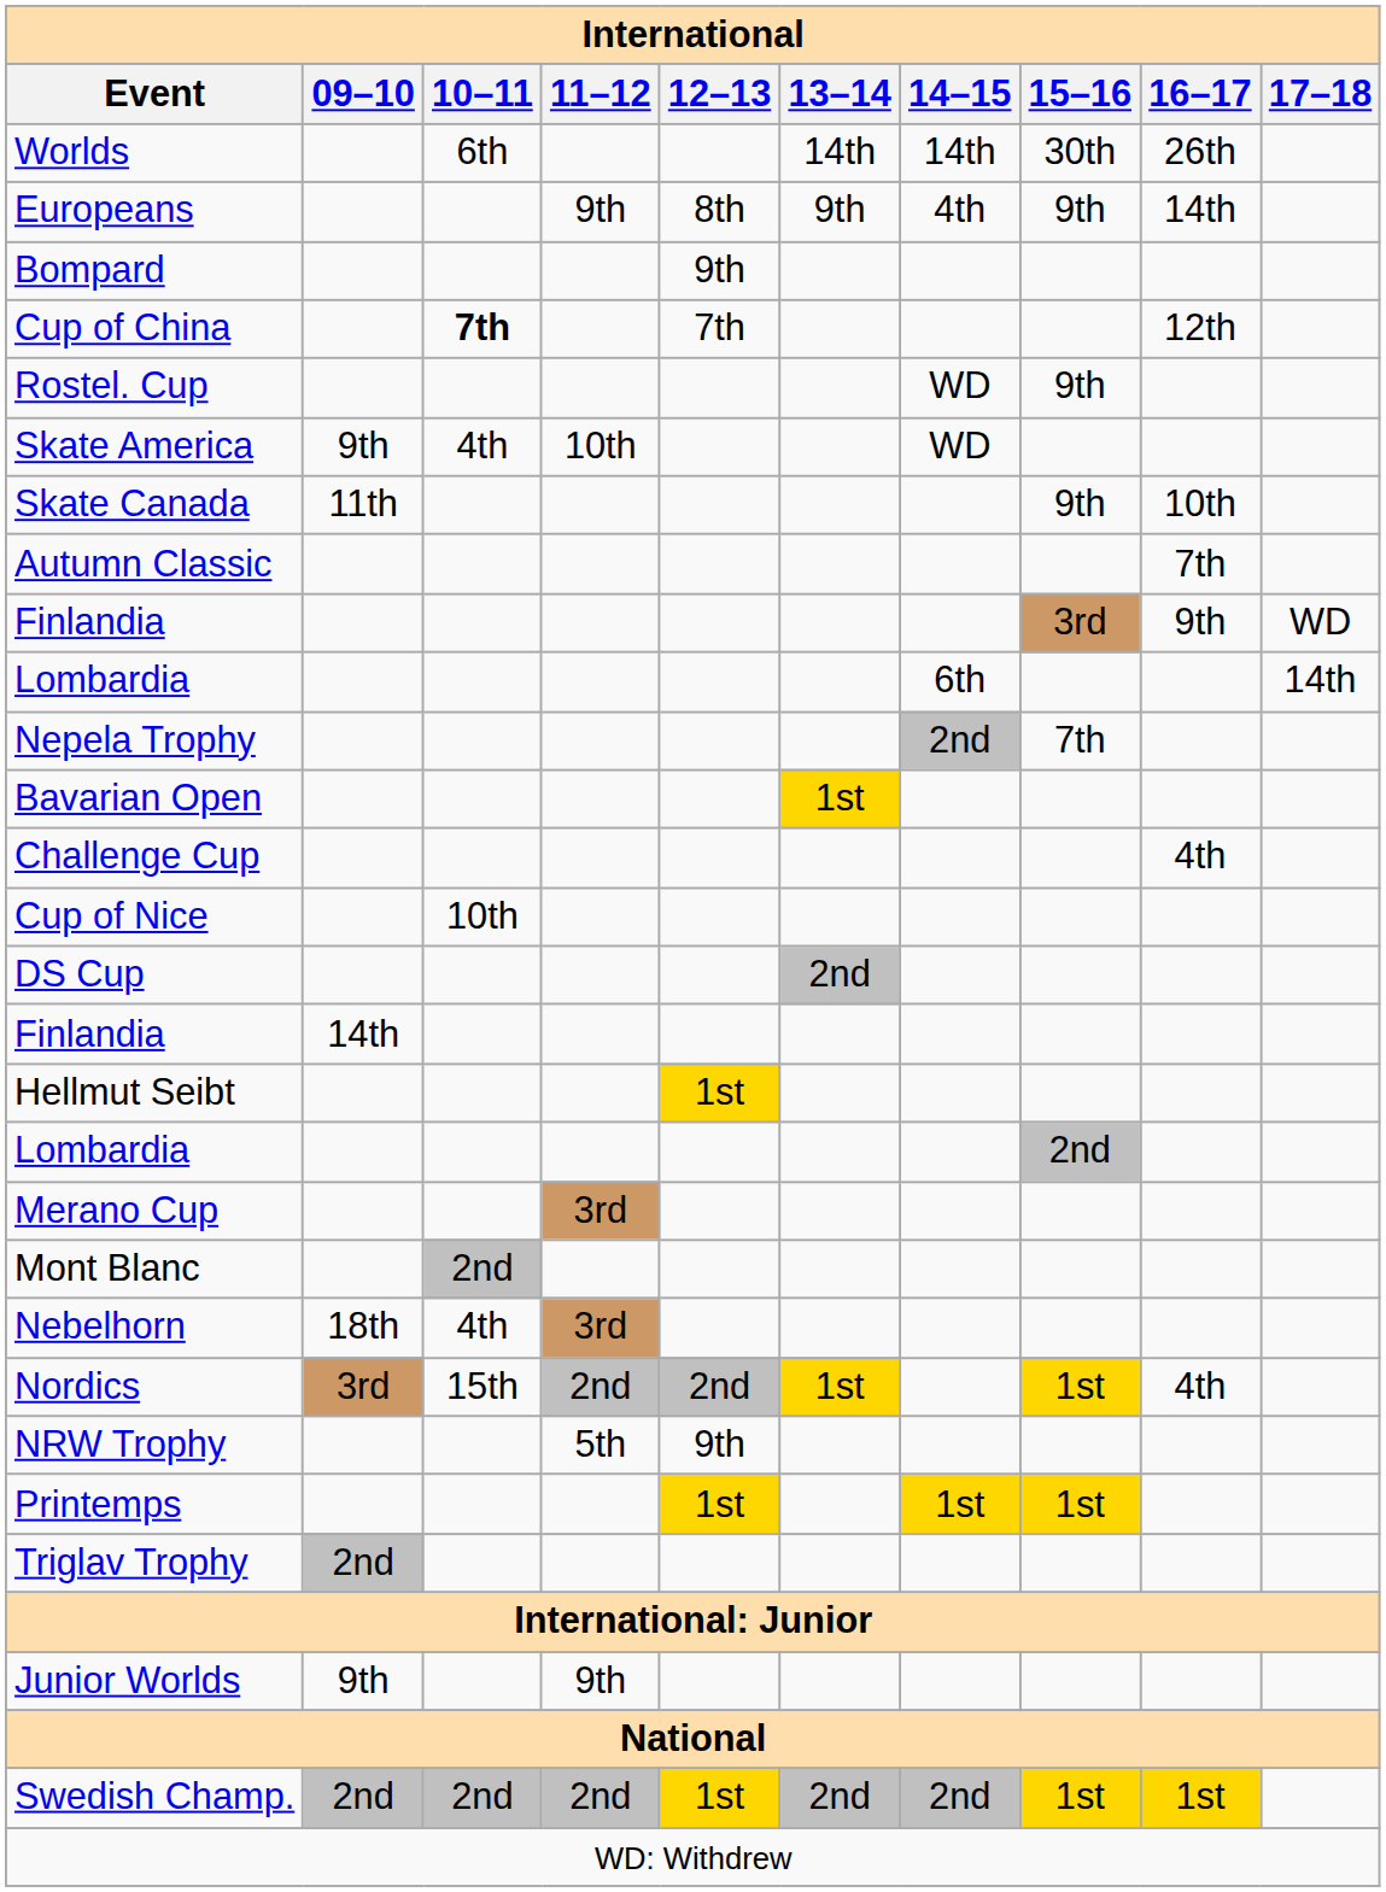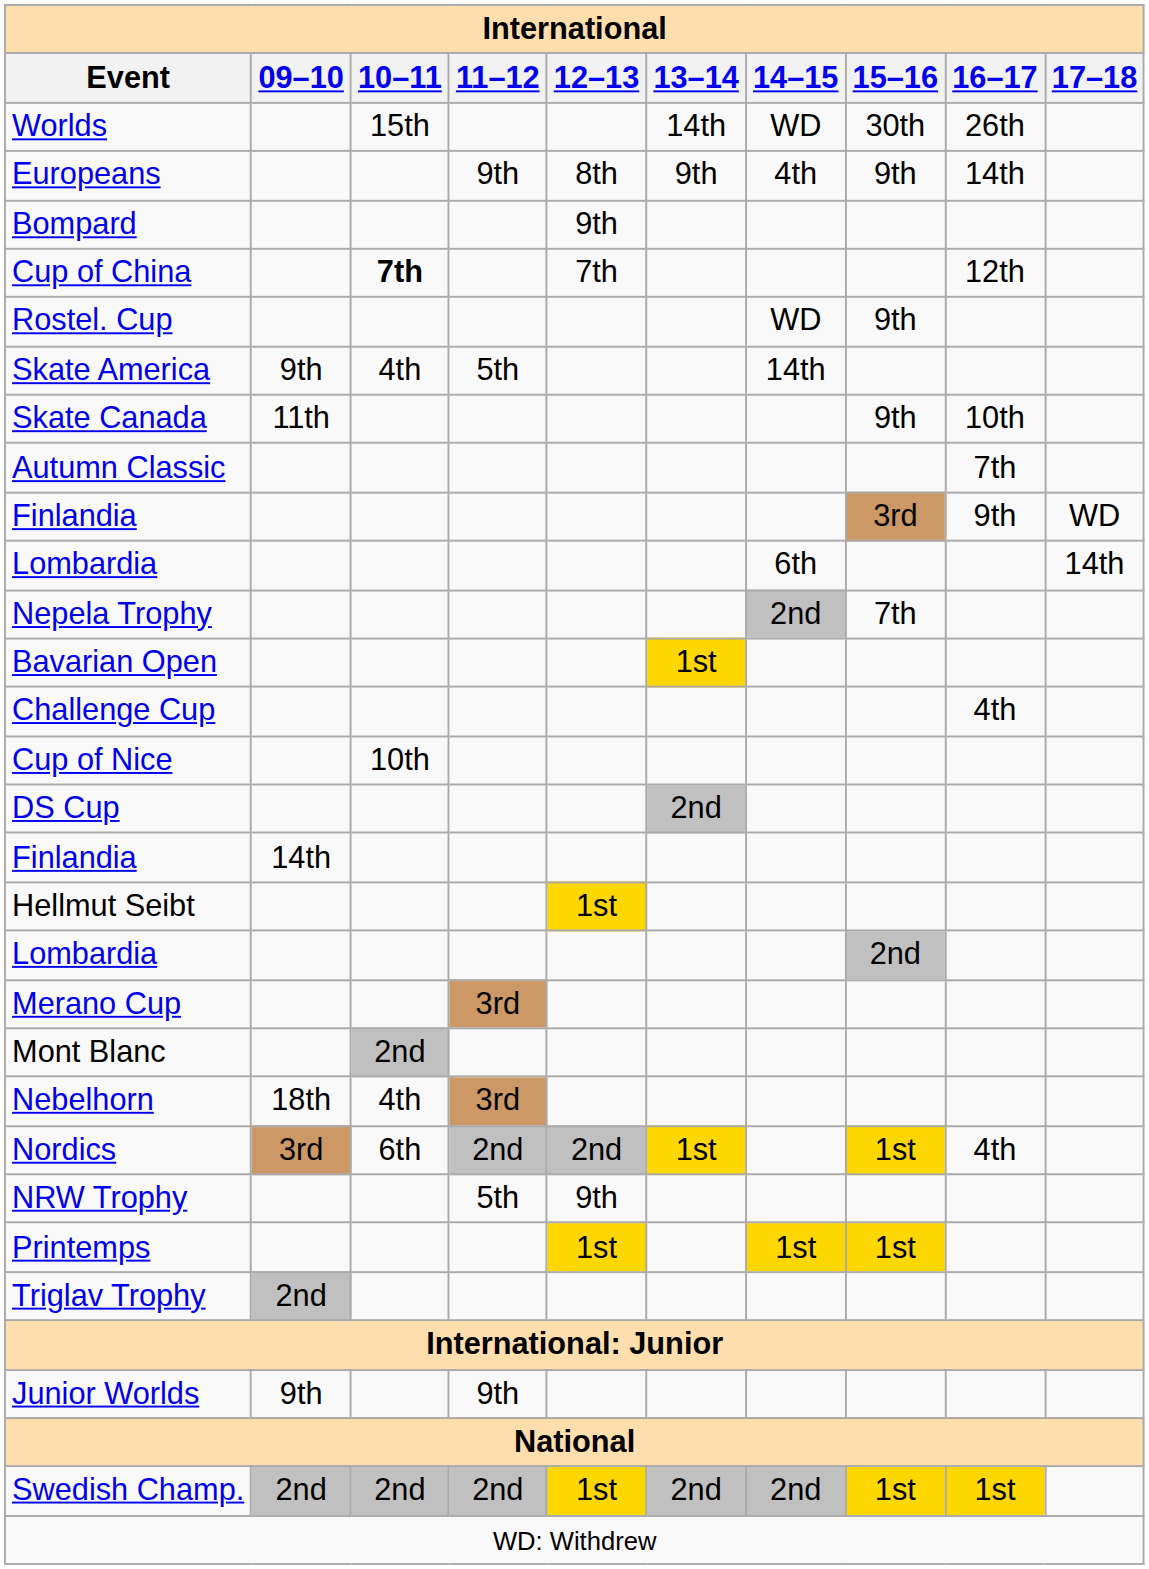 <table class="wikitable" style="text-align:center">
 <tr>
 <th colspan="11" style="background-color: #ffdead; " align="center">International</th>
 </tr>
 <tr>
 <th>Event</th>
 <th><a href='#'>09–10</a></th>
 <th><a href='#'>10–11</a></th>
 <th><a href='#'>11–12</a></th>
 <th><a href='#'>12–13</a></th>
 <th><a href='#'>13–14</a></th>
 <th><a href='#'>14–15</a></th>
 <th><a href='#'>15–16</a></th>
 <th><a href='#'>16–17</a></th>
 <th><a href='#'>17–18</a></th>
 </tr>
 <tr>
 <td align=left><a href='#'>Worlds</a></td>
 <td></td>
-<td>6th</td>
+<td>15th</td>
 <td></td>
 <td></td>
 <td>14th</td>
-<td>14th</td>
+<td>WD</td>
 <td>30th</td>
 <td>26th</td>
 <td></td>
 </tr>
 <tr>
 <td align=left><a href='#'>Europeans</a></td>
 <td></td>
 <td></td>
 <td>9th</td>
 <td>8th</td>
 <td>9th</td>
 <td>4th</td>
 <td>9th</td>
 <td>14th</td>
 <td></td>
 </tr>
 <tr>
 <td align=left> <a href='#'>Bompard</a></td>
 <td></td>
 <td></td>
 <td></td>
 <td>9th</td>
 <td></td>
 <td></td>
 <td></td>
 <td></td>
 <td></td>
 </tr>
 <tr>
 <td align=left> <a href='#'>Cup of China</a></td>
 <td></td>
 <td><strong>7th</strong></td>
 <td></td>
 <td>7th</td>
 <td></td>
 <td></td>
 <td></td>
 <td>12th</td>
 <td></td>
 </tr>
 <tr>
 <td align=left> <a href='#'>Rostel. Cup</a></td>
 <td></td>
 <td></td>
 <td></td>
 <td></td>
 <td></td>
 <td>WD</td>
 <td>9th</td>
 <td></td>
 <td></td>
 </tr>
 <tr>
 <td align=left> <a href='#'>Skate America</a></td>
 <td>9th</td>
 <td>4th</td>
-<td>10th</td>
+<td>5th</td>
 <td></td>
 <td></td>
-<td>WD</td>
+<td>14th</td>
 <td></td>
 <td></td>
 <td></td>
 </tr>
 <tr>
 <td align=left> <a href='#'>Skate Canada</a></td>
 <td>11th</td>
 <td></td>
 <td></td>
 <td></td>
 <td></td>
 <td></td>
 <td>9th</td>
 <td>10th</td>
 <td></td>
 </tr>
 <tr>
 <td align=left> <a href='#'>Autumn Classic</a></td>
 <td></td>
 <td></td>
 <td></td>
 <td></td>
 <td></td>
 <td></td>
 <td></td>
 <td>7th</td>
 <td></td>
 </tr>
 <tr>
 <td align=left> <a href='#'>Finlandia</a></td>
 <td></td>
 <td></td>
 <td></td>
 <td></td>
 <td></td>
 <td></td>
 <td bgcolor=cc9966>3rd</td>
 <td>9th</td>
 <td>WD</td>
 </tr>
 <tr>
 <td align=left> <a href='#'>Lombardia</a></td>
 <td></td>
 <td></td>
 <td></td>
 <td></td>
 <td></td>
 <td>6th</td>
 <td></td>
 <td></td>
 <td>14th</td>
 </tr>
 <tr>
 <td align=left> <a href='#'>Nepela Trophy</a></td>
 <td></td>
 <td></td>
 <td></td>
 <td></td>
 <td></td>
 <td bgcolor=silver>2nd</td>
 <td>7th</td>
 <td></td>
 <td></td>
 </tr>
 <tr>
 <td align=left><a href='#'>Bavarian Open</a></td>
 <td></td>
 <td></td>
 <td></td>
 <td></td>
 <td bgcolor=gold>1st</td>
 <td></td>
 <td></td>
 <td></td>
 <td></td>
 </tr>
 <tr>
 <td align=left><a href='#'>Challenge Cup</a></td>
 <td></td>
 <td></td>
 <td></td>
 <td></td>
 <td></td>
 <td></td>
 <td></td>
 <td>4th</td>
 <td></td>
 </tr>
 <tr>
 <td align=left><a href='#'>Cup of Nice</a></td>
 <td></td>
 <td>10th</td>
 <td></td>
 <td></td>
 <td></td>
 <td></td>
 <td></td>
 <td></td>
 <td></td>
 </tr>
 <tr>
 <td align=left><a href='#'>DS Cup</a></td>
 <td></td>
 <td></td>
 <td></td>
 <td></td>
 <td bgcolor=silver>2nd</td>
 <td></td>
 <td></td>
 <td></td>
 <td></td>
 </tr>
 <tr>
 <td align=left><a href='#'>Finlandia</a></td>
 <td>14th</td>
 <td></td>
 <td></td>
 <td></td>
 <td></td>
 <td></td>
 <td></td>
 <td></td>
 <td></td>
 </tr>
 <tr>
 <td align=left>Hellmut Seibt</td>
 <td></td>
 <td></td>
 <td></td>
 <td bgcolor=gold>1st</td>
 <td></td>
 <td></td>
 <td></td>
 <td></td>
 <td></td>
 </tr>
 <tr>
 <td align=left><a href='#'>Lombardia</a></td>
 <td></td>
 <td></td>
 <td></td>
 <td></td>
 <td></td>
 <td></td>
 <td bgcolor=silver>2nd</td>
 <td></td>
 <td></td>
 </tr>
 <tr>
 <td align=left><a href='#'>Merano Cup</a></td>
 <td></td>
 <td></td>
 <td bgcolor=cc9966>3rd</td>
 <td></td>
 <td></td>
 <td></td>
 <td></td>
 <td></td>
 <td></td>
 </tr>
 <tr>
 <td align=left>Mont Blanc</td>
 <td></td>
 <td bgcolor=silver>2nd</td>
 <td></td>
 <td></td>
 <td></td>
 <td></td>
 <td></td>
 <td></td>
 <td></td>
 </tr>
 <tr>
 <td align=left><a href='#'>Nebelhorn</a></td>
 <td>18th</td>
 <td>4th</td>
 <td bgcolor=cc9966>3rd</td>
 <td></td>
 <td></td>
 <td></td>
 <td></td>
 <td></td>
 <td></td>
 </tr>
 <tr>
 <td align=left><a href='#'>Nordics</a></td>
 <td bgcolor=cc9966>3rd</td>
-<td>15th</td>
+<td>6th</td>
 <td bgcolor=silver>2nd</td>
 <td bgcolor=silver>2nd</td>
 <td bgcolor=gold>1st</td>
 <td></td>
 <td bgcolor=gold>1st</td>
 <td>4th</td>
 <td></td>
 </tr>
 <tr>
 <td align=left><a href='#'>NRW Trophy</a></td>
 <td></td>
 <td></td>
 <td>5th</td>
 <td>9th</td>
 <td></td>
 <td></td>
 <td></td>
 <td></td>
 <td></td>
 </tr>
 <tr>
 <td align=left><a href='#'>Printemps</a></td>
 <td></td>
 <td></td>
 <td></td>
 <td bgcolor=gold>1st</td>
 <td></td>
 <td bgcolor=gold>1st</td>
 <td bgcolor=gold>1st</td>
 <td></td>
 <td></td>
 </tr>
 <tr>
 <td align=left><a href='#'>Triglav Trophy</a></td>
 <td bgcolor=silver>2nd</td>
 <td></td>
 <td></td>
 <td></td>
 <td></td>
 <td></td>
 <td></td>
 <td></td>
 <td></td>
 </tr>
 <tr>
 <th colspan="10" style="background-color: #ffdead; " align="center">International: Junior</th>
 </tr>
 <tr>
 <td align=left><a href='#'>Junior Worlds</a></td>
 <td>9th</td>
 <td></td>
 <td>9th</td>
 <td></td>
 <td></td>
 <td></td>
 <td></td>
 <td></td>
 <td></td>
 </tr>
 <tr>
 <th colspan="11" style="background-color: #ffdead; " align="center">National</th>
 </tr>
 <tr>
 <td align=left><a href='#'>Swedish Champ.</a></td>
 <td bgcolor=silver>2nd</td>
 <td bgcolor=silver>2nd</td>
 <td bgcolor=silver>2nd</td>
 <td bgcolor=gold>1st</td>
 <td bgcolor=silver>2nd</td>
 <td bgcolor=silver>2nd</td>
 <td bgcolor=gold>1st</td>
 <td bgcolor=gold>1st</td>
 <td></td>
 </tr>
 <tr>
 <td colspan="11" align="center"><small> WD: Withdrew </small></td>
 </tr>
 </table>
